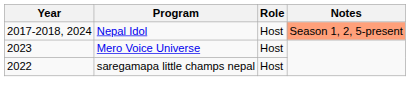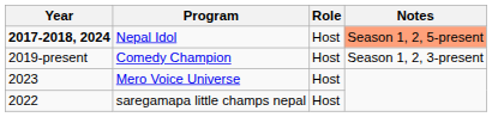 <table class="wikitable">
 <tr>
 <th>Year</th>
 <th>Program</th>
 <th>Role</th>
 <th>Notes</th>
 </tr>
 <tr>
-<td>2017-2018, 2024</td>
+<td><strong>2017-2018, 2024</strong></td>
 <td><a href='#'>Nepal Idol</a></td>
 <td>Host</td>
 <td style="background: lightsalmon;">Season 1, 2, 5-present</td>
+</tr>
+<tr>
+<td>2019-present</td>
+<td><a href='#'>Comedy Champion</a></td>
+<td>Host</td>
+<td>Season 1, 2, 3-present</td>
 </tr>
 <tr>
 <td>2023</td>
 <td><a href='#'>Mero Voice Universe</a></td>
 <td>Host</td>
 </tr>
 <tr>
 <td>2022</td>
 <td>saregamapa little champs nepal</td>
 <td>Host</td>
 </tr>
 </table>
